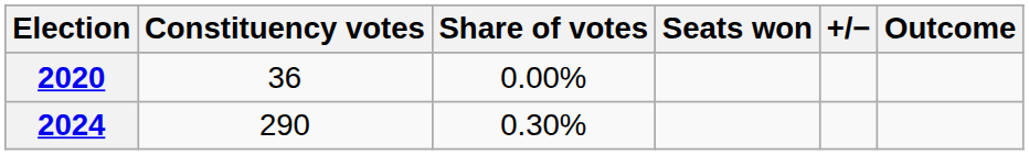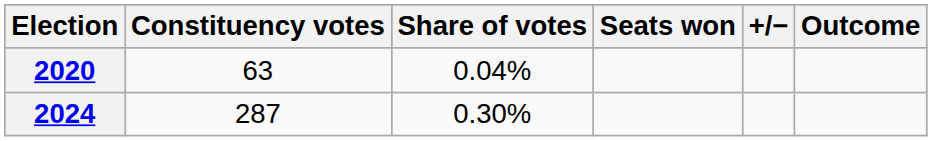 <table class="wikitable plainrowheaders" style="text-align: center">
 <tr>
 <th scope="col">Election</th>
 <th scope="col">Constituency votes</th>
 <th scope="col">Share of votes</th>
 <th scope="col">Seats won</th>
 <th scope="col">+/−</th>
 <th scope="col">Outcome</th>
 </tr>
 <tr>
 <th><a href='#'>2020</a></th>
-<td>36</td>
-<td>0.00%</td>
+<td>63</td>
+<td>0.04%</td>
 <td></td>
 <td></td>
 <td></td>
 </tr>
 <tr>
 <th><a href='#'>2024</a></th>
-<td>290</td>
+<td>287</td>
 <td>0.30%</td>
 <td></td>
 <td></td>
 <td></td>
 </tr>
 </table>
